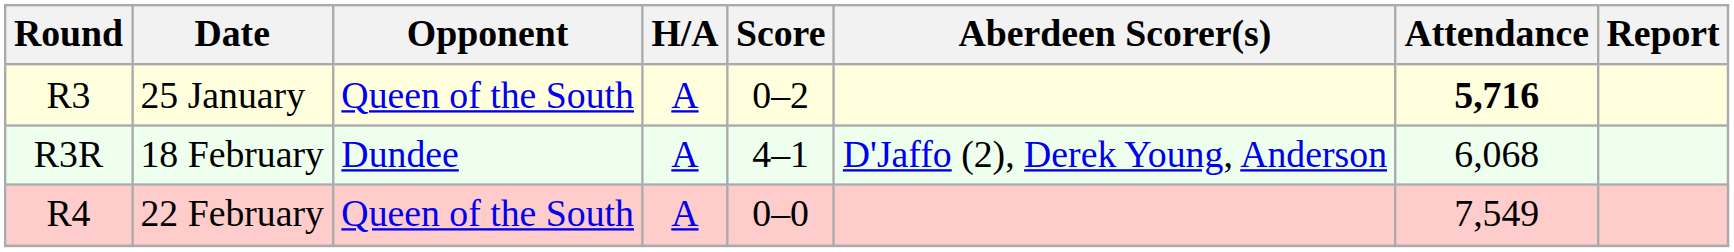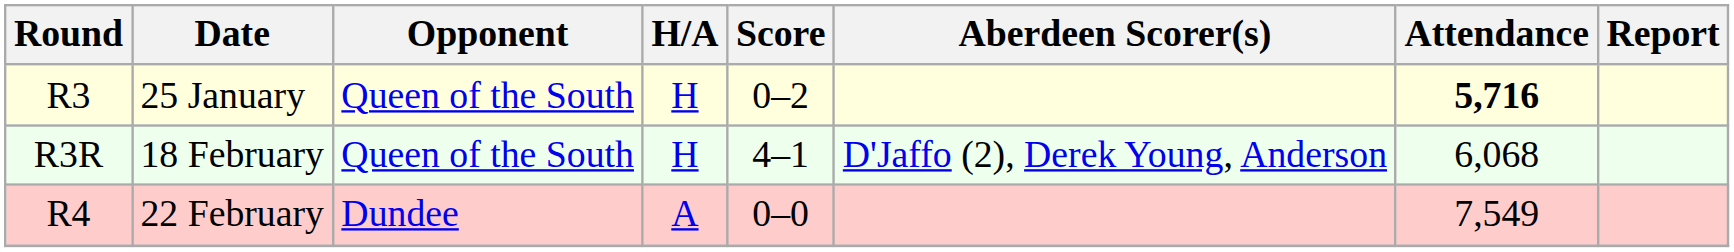 <table class="wikitable" style="text-align:center">
 <tr>
 <th>Round</th>
 <th>Date</th>
 <th>Opponent</th>
 <th>H/A</th>
 <th>Score</th>
 <th>Aberdeen Scorer(s)</th>
 <th>Attendance</th>
 <th>Report</th>
 </tr>
 <tr bgcolor=#FFFFDD>
 <td>R3</td>
 <td align=left>25 January</td>
 <td align=left><a href='#'>Queen of the South</a></td>
-<td><a href='#'>A</a></td>
+<td><a href='#'>H</a></td>
 <td>0–2</td>
 <td align=left></td>
 <td><strong>5,716</strong></td>
 <td></td>
 </tr>
 <tr bgcolor=#EEFFEE>
 <td>R3R</td>
 <td align=left>18 February</td>
-<td align=left><a href='#'>Dundee</a></td>
-<td><a href='#'>A</a></td>
+<td align=left><a href='#'>Queen of the South</a></td>
+<td><a href='#'>H</a></td>
 <td>4–1</td>
 <td align=left><a href='#'>D'Jaffo</a> (2), <a href='#'>Derek Young</a>, <a href='#'>Anderson</a></td>
 <td>6,068</td>
 <td></td>
 </tr>
 <tr bgcolor=#FFCCCC>
 <td>R4</td>
 <td align=left>22 February</td>
-<td align=left><a href='#'>Queen of the South</a></td>
+<td align=left><a href='#'>Dundee</a></td>
 <td><a href='#'>A</a></td>
 <td>0–0</td>
 <td align=left></td>
 <td>7,549</td>
 <td></td>
 </tr>
 <tr>
 </tr>
 </table>
